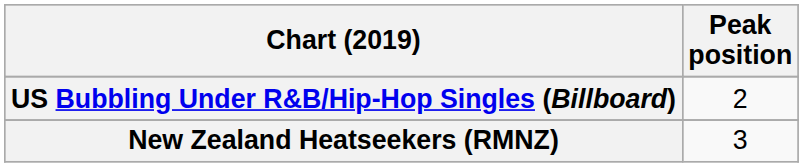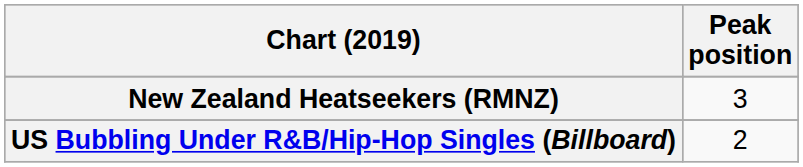 <table class="wikitable sortable plainrowheaders" style="text-align:center">
 <tr>
 <th scope="col">Chart (2019)</th>
 <th scope="col">Peak<br>position</th>
 </tr>
 <tr>
 </tr>
 <tr>
-<th scope="row">US <a href='#'>Bubbling Under R&B/Hip-Hop Singles</a> (<em>Billboard</em>)</th>
-<td>2</td>
+<th scope="row">New Zealand Heatseekers (RMNZ)</th>
+<td>3</td>
 </tr>
 <tr>
 </tr>
 <tr>
 </tr>
 <tr>
 </tr>
 <tr>
-<th scope="row">New Zealand Heatseekers (RMNZ)</th>
-<td>3</td>
+<th scope="row">US <a href='#'>Bubbling Under R&B/Hip-Hop Singles</a> (<em>Billboard</em>)</th>
+<td>2</td>
 </tr>
 </table>
